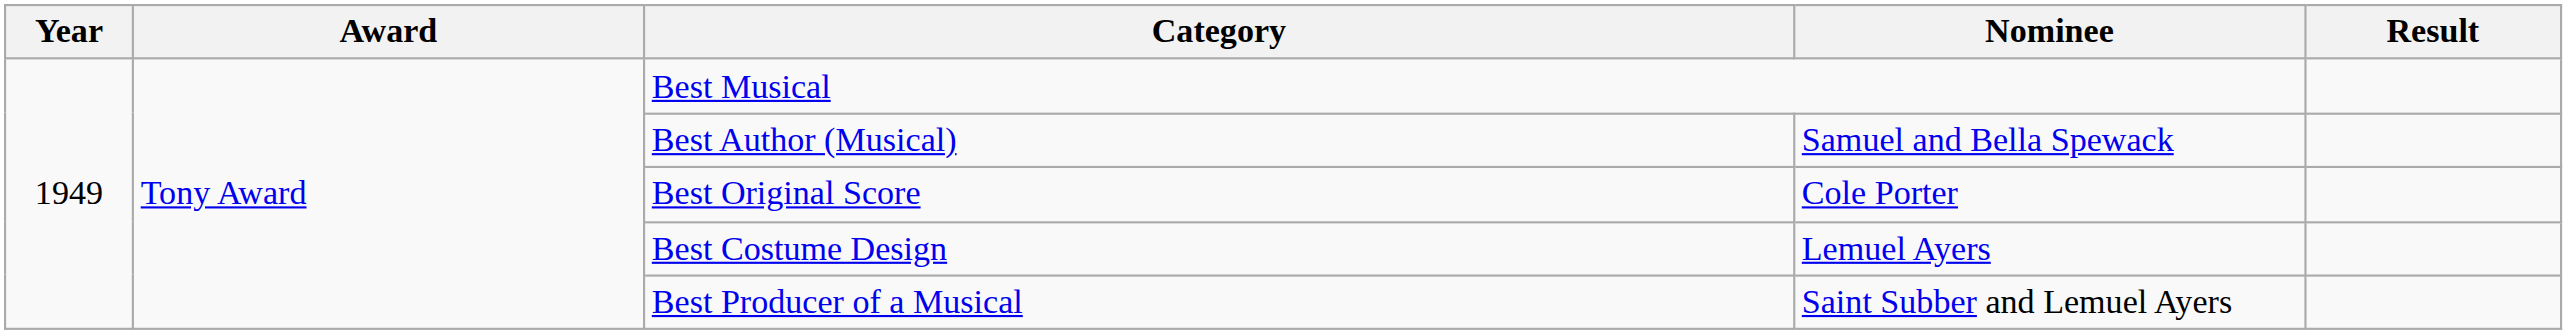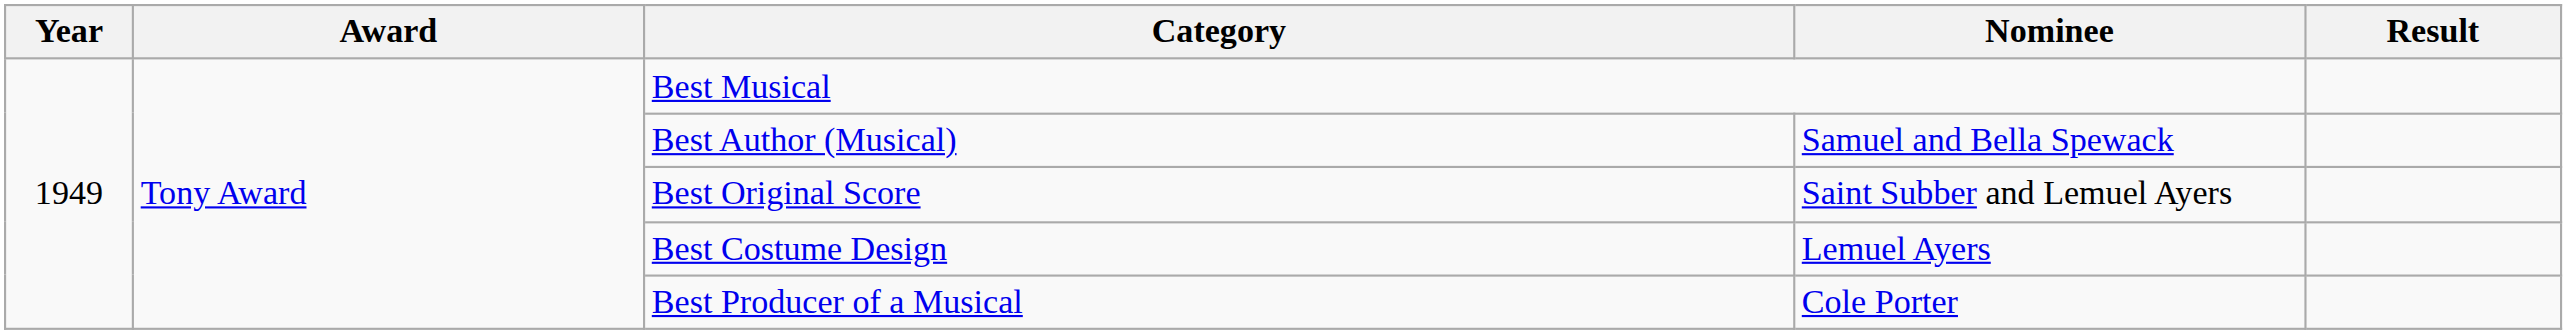 <table class="wikitable" width="95%">
 <tr>
 <th width="5%">Year</th>
 <th width="20%">Award</th>
 <th width="45%">Category</th>
 <th width="20%">Nominee</th>
 <th width="10%">Result</th>
 </tr>
 <tr>
 <td rowspan="5" align="center">1949</td>
 <td rowspan="5"><a href='#'>Tony Award</a></td>
 <td colspan="2"><a href='#'>Best Musical</a></td>
 <td></td>
 </tr>
 <tr>
 <td><a href='#'>Best Author (Musical)</a></td>
 <td><a href='#'>Samuel and Bella Spewack</a></td>
 <td></td>
 </tr>
 <tr>
 <td><a href='#'>Best Original Score</a></td>
-<td><a href='#'>Cole Porter</a></td>
+<td><a href='#'>Saint Subber</a> and Lemuel Ayers</td>
 <td></td>
 </tr>
 <tr>
 <td><a href='#'>Best Costume Design</a></td>
 <td><a href='#'>Lemuel Ayers</a></td>
 <td></td>
 </tr>
 <tr>
 <td><a href='#'>Best Producer of a Musical</a></td>
-<td><a href='#'>Saint Subber</a> and Lemuel Ayers</td>
+<td><a href='#'>Cole Porter</a></td>
 <td></td>
 </tr>
 </table>
